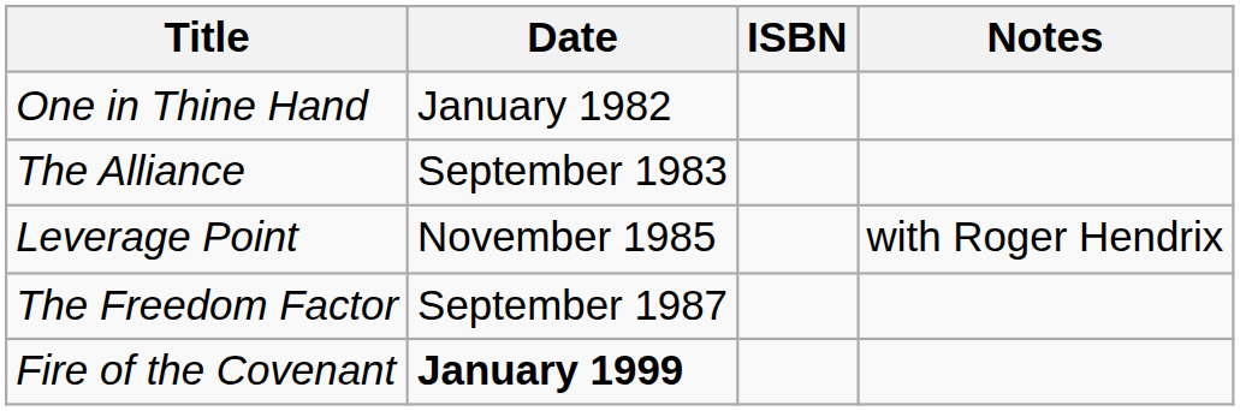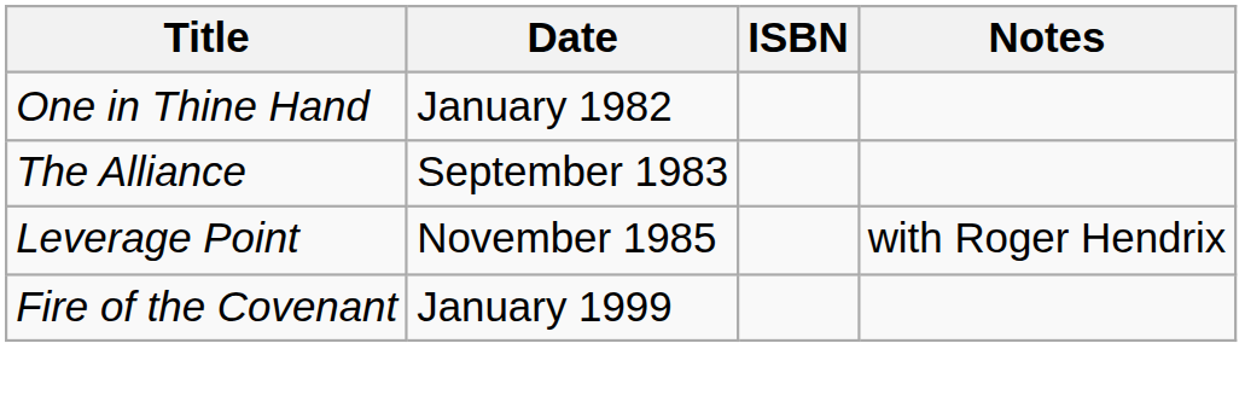 <table class="wikitable">
 <tr>
 <th>Title</th>
 <th>Date</th>
 <th>ISBN</th>
 <th>Notes</th>
 </tr>
 <tr>
 <td><em>One in Thine Hand</em></td>
 <td>January 1982</td>
 <td></td>
 <td></td>
 </tr>
 <tr>
 <td><em>The Alliance</em></td>
 <td>September 1983</td>
 <td></td>
 <td></td>
 </tr>
 <tr>
 <td><em>Leverage Point</em></td>
 <td>November 1985</td>
 <td></td>
 <td>with Roger Hendrix</td>
 </tr>
 <tr>
-<td><em>The Freedom Factor</em></td>
-<td>September 1987</td>
-<td></td>
-<td></td>
-</tr>
-<tr>
 <td><em>Fire of the Covenant</em></td>
-<td><strong>January 1999</strong></td>
+<td>January 1999</td>
 <td></td>
 <td></td>
 </tr>
 </table>
